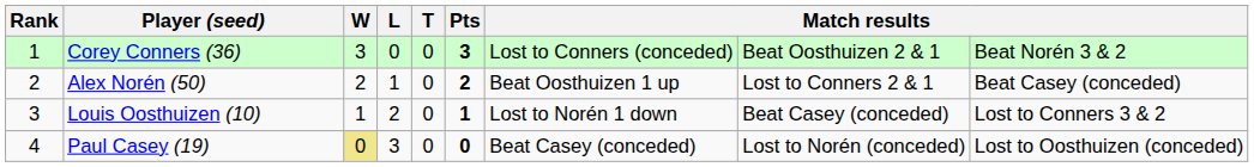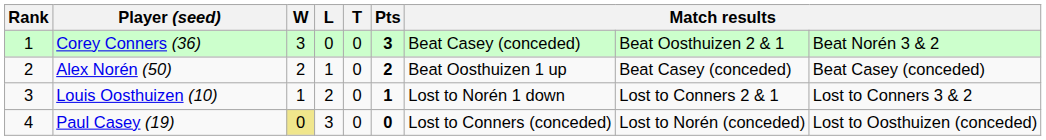 <table class="wikitable" style="text-align:center">
 <tr>
 <th width="20">Rank</th>
 <th width="220">Player <em>(seed)</em></th>
 <th width="20">W</th>
 <th width="20">L</th>
 <th width="20">T</th>
 <th width="20">Pts</th>
 <th colspan=3>Match results</th>
 </tr>
 <tr style="background:#cfc">
 <td>1</td>
 <td align=left> <a href='#'>Corey Conners</a> <em>(36)</em></td>
 <td>3</td>
 <td>0</td>
 <td>0</td>
 <td><strong>3</strong></td>
-<td align=left>Lost to Conners (conceded)</td>
+<td align=left>Beat Casey (conceded)</td>
 <td align=left>Beat Oosthuizen 2 & 1</td>
 <td align=left>Beat Norén 3 & 2</td>
 </tr>
 <tr>
 <td>2</td>
 <td align=left> <a href='#'>Alex Norén</a> <em>(50)</em></td>
 <td>2</td>
 <td>1</td>
 <td>0</td>
 <td><strong>2</strong></td>
 <td align=left>Beat Oosthuizen 1 up</td>
-<td align=left>Lost to Conners 2 & 1</td>
+<td align=left>Beat Casey (conceded)</td>
 <td align=left>Beat Casey (conceded)</td>
 </tr>
 <tr>
 <td>3</td>
 <td align=left> <a href='#'>Louis Oosthuizen</a> <em>(10)</em></td>
 <td>1</td>
 <td>2</td>
 <td>0</td>
 <td><strong>1</strong></td>
 <td align=left>Lost to Norén 1 down</td>
-<td align=left>Beat Casey (conceded)</td>
+<td align=left>Lost to Conners 2 & 1</td>
 <td align=left>Lost to Conners 3 & 2</td>
 </tr>
 <tr>
 <td>4</td>
 <td align=left> <a href='#'>Paul Casey</a> <em>(19)</em></td>
 <td style="background: khaki;">0</td>
 <td>3</td>
 <td>0</td>
 <td><strong>0</strong></td>
-<td align=left>Beat Casey (conceded)</td>
+<td align=left>Lost to Conners (conceded)</td>
 <td align=left>Lost to Norén (conceded)</td>
 <td align=left>Lost to Oosthuizen (conceded)</td>
 </tr>
 </table>
